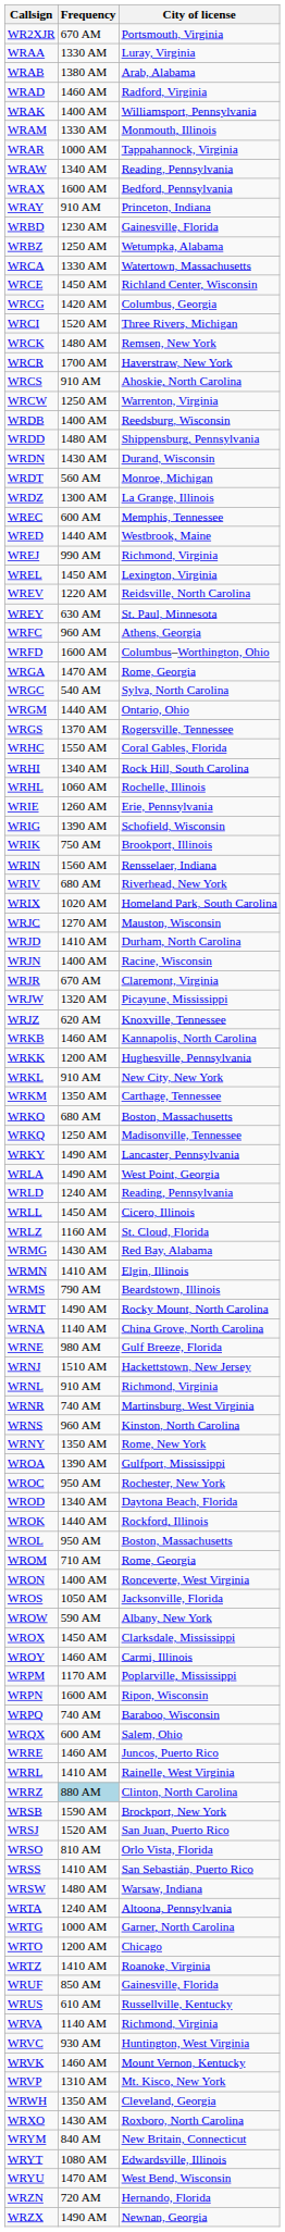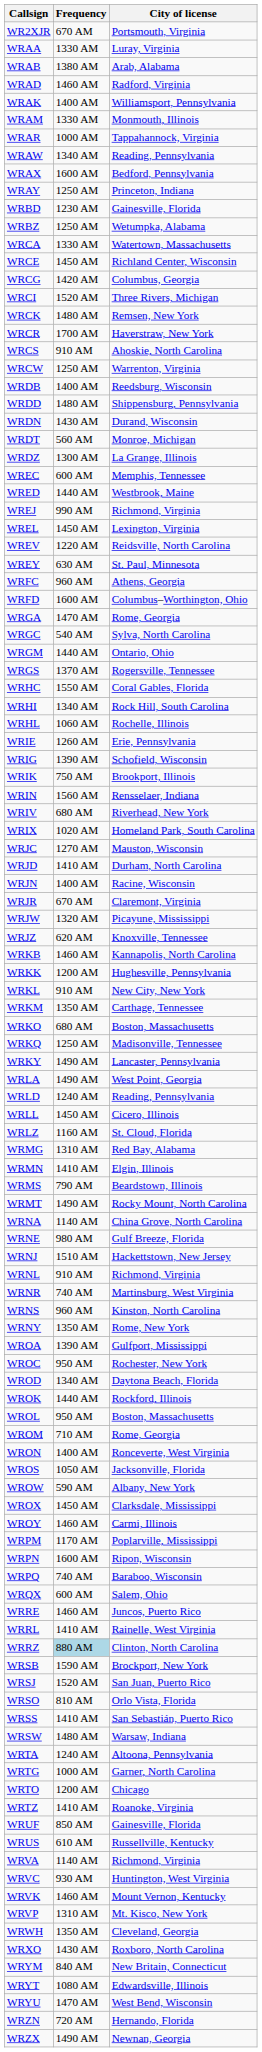 <table class="wikitable sortable">
 <tr>
 <th>Callsign</th>
 <th>Frequency</th>
 <th>City of license</th>
 </tr>
 <tr>
 <td><a href='#'>WR2XJR</a></td>
 <td>670 AM</td>
 <td><a href='#'>Portsmouth, Virginia</a></td>
 </tr>
 <tr>
 <td><a href='#'>WRAA</a></td>
 <td>1330 AM</td>
 <td><a href='#'>Luray, Virginia</a></td>
 </tr>
 <tr>
 <td><a href='#'>WRAB</a></td>
 <td>1380 AM</td>
 <td><a href='#'>Arab, Alabama</a></td>
 </tr>
 <tr>
 <td><a href='#'>WRAD</a></td>
 <td>1460 AM</td>
 <td><a href='#'>Radford, Virginia</a></td>
 </tr>
 <tr>
 <td><a href='#'>WRAK</a></td>
 <td>1400 AM</td>
 <td><a href='#'>Williamsport, Pennsylvania</a></td>
 </tr>
 <tr>
 <td><a href='#'>WRAM</a></td>
 <td>1330 AM</td>
 <td><a href='#'>Monmouth, Illinois</a></td>
 </tr>
 <tr>
 <td><a href='#'>WRAR</a></td>
 <td>1000 AM</td>
 <td><a href='#'>Tappahannock, Virginia</a></td>
 </tr>
 <tr>
 <td><a href='#'>WRAW</a></td>
 <td>1340 AM</td>
 <td><a href='#'>Reading, Pennsylvania</a></td>
 </tr>
 <tr>
 <td><a href='#'>WRAX</a></td>
 <td>1600 AM</td>
 <td><a href='#'>Bedford, Pennsylvania</a></td>
 </tr>
 <tr>
 <td><a href='#'>WRAY</a></td>
-<td>910 AM</td>
+<td>1250 AM</td>
 <td><a href='#'>Princeton, Indiana</a></td>
 </tr>
 <tr>
 <td><a href='#'>WRBD</a></td>
 <td>1230 AM</td>
 <td><a href='#'>Gainesville, Florida</a></td>
 </tr>
 <tr>
 <td><a href='#'>WRBZ</a></td>
 <td>1250 AM</td>
 <td><a href='#'>Wetumpka, Alabama</a></td>
 </tr>
 <tr>
 <td><a href='#'>WRCA</a></td>
 <td>1330 AM</td>
 <td><a href='#'>Watertown, Massachusetts</a></td>
 </tr>
 <tr>
 <td><a href='#'>WRCE</a></td>
 <td>1450 AM</td>
 <td><a href='#'>Richland Center, Wisconsin</a></td>
 </tr>
 <tr>
 <td><a href='#'>WRCG</a></td>
 <td>1420 AM</td>
 <td><a href='#'>Columbus, Georgia</a></td>
 </tr>
 <tr>
 <td><a href='#'>WRCI</a></td>
 <td>1520 AM</td>
 <td><a href='#'>Three Rivers, Michigan</a></td>
 </tr>
 <tr>
 <td><a href='#'>WRCK</a></td>
 <td>1480 AM</td>
 <td><a href='#'>Remsen, New York</a></td>
 </tr>
 <tr>
 <td><a href='#'>WRCR</a></td>
 <td>1700 AM</td>
 <td><a href='#'>Haverstraw, New York</a></td>
 </tr>
 <tr>
 <td><a href='#'>WRCS</a></td>
 <td>910 AM</td>
 <td><a href='#'>Ahoskie, North Carolina</a></td>
 </tr>
 <tr>
 <td><a href='#'>WRCW</a></td>
 <td>1250 AM</td>
 <td><a href='#'>Warrenton, Virginia</a></td>
 </tr>
 <tr>
 <td><a href='#'>WRDB</a></td>
 <td>1400 AM</td>
 <td><a href='#'>Reedsburg, Wisconsin</a></td>
 </tr>
 <tr>
 <td><a href='#'>WRDD</a></td>
 <td>1480 AM</td>
 <td><a href='#'>Shippensburg, Pennsylvania</a></td>
 </tr>
 <tr>
 <td><a href='#'>WRDN</a></td>
 <td>1430 AM</td>
 <td><a href='#'>Durand, Wisconsin</a></td>
 </tr>
 <tr>
 <td><a href='#'>WRDT</a></td>
 <td>560 AM</td>
 <td><a href='#'>Monroe, Michigan</a></td>
 </tr>
 <tr>
 <td><a href='#'>WRDZ</a></td>
 <td>1300 AM</td>
 <td><a href='#'>La Grange, Illinois</a></td>
 </tr>
 <tr>
 <td><a href='#'>WREC</a></td>
 <td>600 AM</td>
 <td><a href='#'>Memphis, Tennessee</a></td>
 </tr>
 <tr>
 <td><a href='#'>WRED</a></td>
 <td>1440 AM</td>
 <td><a href='#'>Westbrook, Maine</a></td>
 </tr>
 <tr>
 <td><a href='#'>WREJ</a></td>
 <td>990 AM</td>
 <td><a href='#'>Richmond, Virginia</a></td>
 </tr>
 <tr>
 <td><a href='#'>WREL</a></td>
 <td>1450 AM</td>
 <td><a href='#'>Lexington, Virginia</a></td>
 </tr>
 <tr>
 <td><a href='#'>WREV</a></td>
 <td>1220 AM</td>
 <td><a href='#'>Reidsville, North Carolina</a></td>
 </tr>
 <tr>
 <td><a href='#'>WREY</a></td>
 <td>630 AM</td>
 <td><a href='#'>St. Paul, Minnesota</a></td>
 </tr>
 <tr>
 <td><a href='#'>WRFC</a></td>
 <td>960 AM</td>
 <td><a href='#'>Athens, Georgia</a></td>
 </tr>
 <tr>
 <td><a href='#'>WRFD</a></td>
 <td>1600 AM</td>
 <td><a href='#'>Columbus</a>–<a href='#'>Worthington, Ohio</a></td>
 </tr>
 <tr>
 <td><a href='#'>WRGA</a></td>
 <td>1470 AM</td>
 <td><a href='#'>Rome, Georgia</a></td>
 </tr>
 <tr>
 <td><a href='#'>WRGC</a></td>
 <td>540 AM</td>
 <td><a href='#'>Sylva, North Carolina</a></td>
 </tr>
 <tr>
 <td><a href='#'>WRGM</a></td>
 <td>1440 AM</td>
 <td><a href='#'>Ontario, Ohio</a></td>
 </tr>
 <tr>
 <td><a href='#'>WRGS</a></td>
 <td>1370 AM</td>
 <td><a href='#'>Rogersville, Tennessee</a></td>
 </tr>
 <tr>
 <td><a href='#'>WRHC</a></td>
 <td>1550 AM</td>
 <td><a href='#'>Coral Gables, Florida</a></td>
 </tr>
 <tr>
 <td><a href='#'>WRHI</a></td>
 <td>1340 AM</td>
 <td><a href='#'>Rock Hill, South Carolina</a></td>
 </tr>
 <tr>
 <td><a href='#'>WRHL</a></td>
 <td>1060 AM</td>
 <td><a href='#'>Rochelle, Illinois</a></td>
 </tr>
 <tr>
 <td><a href='#'>WRIE</a></td>
 <td>1260 AM</td>
 <td><a href='#'>Erie, Pennsylvania</a></td>
 </tr>
 <tr>
 <td><a href='#'>WRIG</a></td>
 <td>1390 AM</td>
 <td><a href='#'>Schofield, Wisconsin</a></td>
 </tr>
 <tr>
 <td><a href='#'>WRIK</a></td>
 <td>750 AM</td>
 <td><a href='#'>Brookport, Illinois</a></td>
 </tr>
 <tr>
 <td><a href='#'>WRIN</a></td>
 <td>1560 AM</td>
 <td><a href='#'>Rensselaer, Indiana</a></td>
 </tr>
 <tr>
 <td><a href='#'>WRIV</a></td>
 <td>680 AM</td>
 <td><a href='#'>Riverhead, New York</a></td>
 </tr>
 <tr>
 <td><a href='#'>WRIX</a></td>
 <td>1020 AM</td>
 <td><a href='#'>Homeland Park, South Carolina</a></td>
 </tr>
 <tr>
 <td><a href='#'>WRJC</a></td>
 <td>1270 AM</td>
 <td><a href='#'>Mauston, Wisconsin</a></td>
 </tr>
 <tr>
 <td><a href='#'>WRJD</a></td>
 <td>1410 AM</td>
 <td><a href='#'>Durham, North Carolina</a></td>
 </tr>
 <tr>
 <td><a href='#'>WRJN</a></td>
 <td>1400 AM</td>
 <td><a href='#'>Racine, Wisconsin</a></td>
 </tr>
 <tr>
 <td><a href='#'>WRJR</a></td>
 <td>670 AM</td>
 <td><a href='#'>Claremont, Virginia</a></td>
 </tr>
 <tr>
 <td><a href='#'>WRJW</a></td>
 <td>1320 AM</td>
 <td><a href='#'>Picayune, Mississippi</a></td>
 </tr>
 <tr>
 <td><a href='#'>WRJZ</a></td>
 <td>620 AM</td>
 <td><a href='#'>Knoxville, Tennessee</a></td>
 </tr>
 <tr>
 <td><a href='#'>WRKB</a></td>
 <td>1460 AM</td>
 <td><a href='#'>Kannapolis, North Carolina</a></td>
 </tr>
 <tr>
 <td><a href='#'>WRKK</a></td>
 <td>1200 AM</td>
 <td><a href='#'>Hughesville, Pennsylvania</a></td>
 </tr>
 <tr>
 <td><a href='#'>WRKL</a></td>
 <td>910 AM</td>
 <td><a href='#'>New City, New York</a></td>
 </tr>
 <tr>
 <td><a href='#'>WRKM</a></td>
 <td>1350 AM</td>
 <td><a href='#'>Carthage, Tennessee</a></td>
 </tr>
 <tr>
 <td><a href='#'>WRKO</a></td>
 <td>680 AM</td>
 <td><a href='#'>Boston, Massachusetts</a></td>
 </tr>
 <tr>
 <td><a href='#'>WRKQ</a></td>
 <td>1250 AM</td>
 <td><a href='#'>Madisonville, Tennessee</a></td>
 </tr>
 <tr>
 <td><a href='#'>WRKY</a></td>
 <td>1490 AM</td>
 <td><a href='#'>Lancaster, Pennsylvania</a></td>
 </tr>
 <tr>
 <td><a href='#'>WRLA</a></td>
 <td>1490 AM</td>
 <td><a href='#'>West Point, Georgia</a></td>
 </tr>
 <tr>
 <td><a href='#'>WRLD</a></td>
 <td>1240 AM</td>
 <td><a href='#'>Reading, Pennsylvania</a></td>
 </tr>
 <tr>
 <td><a href='#'>WRLL</a></td>
 <td>1450 AM</td>
 <td><a href='#'>Cicero, Illinois</a></td>
 </tr>
 <tr>
 <td><a href='#'>WRLZ</a></td>
 <td>1160 AM</td>
 <td><a href='#'>St. Cloud, Florida</a></td>
 </tr>
 <tr>
 <td><a href='#'>WRMG</a></td>
-<td>1430 AM</td>
+<td>1310 AM</td>
 <td><a href='#'>Red Bay, Alabama</a></td>
 </tr>
 <tr>
 <td><a href='#'>WRMN</a></td>
 <td>1410 AM</td>
 <td><a href='#'>Elgin, Illinois</a></td>
 </tr>
 <tr>
 <td><a href='#'>WRMS</a></td>
 <td>790 AM</td>
 <td><a href='#'>Beardstown, Illinois</a></td>
 </tr>
 <tr>
 <td><a href='#'>WRMT</a></td>
 <td>1490 AM</td>
 <td><a href='#'>Rocky Mount, North Carolina</a></td>
 </tr>
 <tr>
 <td><a href='#'>WRNA</a></td>
 <td>1140 AM</td>
 <td><a href='#'>China Grove, North Carolina</a></td>
 </tr>
 <tr>
 <td><a href='#'>WRNE</a></td>
 <td>980 AM</td>
 <td><a href='#'>Gulf Breeze, Florida</a></td>
 </tr>
 <tr>
 <td><a href='#'>WRNJ</a></td>
 <td>1510 AM</td>
 <td><a href='#'>Hackettstown, New Jersey</a></td>
 </tr>
 <tr>
 <td><a href='#'>WRNL</a></td>
 <td>910 AM</td>
 <td><a href='#'>Richmond, Virginia</a></td>
 </tr>
 <tr>
 <td><a href='#'>WRNR</a></td>
 <td>740 AM</td>
 <td><a href='#'>Martinsburg, West Virginia</a></td>
 </tr>
 <tr>
 <td><a href='#'>WRNS</a></td>
 <td>960 AM</td>
 <td><a href='#'>Kinston, North Carolina</a></td>
 </tr>
 <tr>
 <td><a href='#'>WRNY</a></td>
 <td>1350 AM</td>
 <td><a href='#'>Rome, New York</a></td>
 </tr>
 <tr>
 <td><a href='#'>WROA</a></td>
 <td>1390 AM</td>
 <td><a href='#'>Gulfport, Mississippi</a></td>
 </tr>
 <tr>
 <td><a href='#'>WROC</a></td>
 <td>950 AM</td>
 <td><a href='#'>Rochester, New York</a></td>
 </tr>
 <tr>
 <td><a href='#'>WROD</a></td>
 <td>1340 AM</td>
 <td><a href='#'>Daytona Beach, Florida</a></td>
 </tr>
 <tr>
 <td><a href='#'>WROK</a></td>
 <td>1440 AM</td>
 <td><a href='#'>Rockford, Illinois</a></td>
 </tr>
 <tr>
 <td><a href='#'>WROL</a></td>
 <td>950 AM</td>
 <td><a href='#'>Boston, Massachusetts</a></td>
 </tr>
 <tr>
 <td><a href='#'>WROM</a></td>
 <td>710 AM</td>
 <td><a href='#'>Rome, Georgia</a></td>
 </tr>
 <tr>
 <td><a href='#'>WRON</a></td>
 <td>1400 AM</td>
 <td><a href='#'>Ronceverte, West Virginia</a></td>
 </tr>
 <tr>
 <td><a href='#'>WROS</a></td>
 <td>1050 AM</td>
 <td><a href='#'>Jacksonville, Florida</a></td>
 </tr>
 <tr>
 <td><a href='#'>WROW</a></td>
 <td>590 AM</td>
 <td><a href='#'>Albany, New York</a></td>
 </tr>
 <tr>
 <td><a href='#'>WROX</a></td>
 <td>1450 AM</td>
 <td><a href='#'>Clarksdale, Mississippi</a></td>
 </tr>
 <tr>
 <td><a href='#'>WROY</a></td>
 <td>1460 AM</td>
 <td><a href='#'>Carmi, Illinois</a></td>
 </tr>
 <tr>
 <td><a href='#'>WRPM</a></td>
 <td>1170 AM</td>
 <td><a href='#'>Poplarville, Mississippi</a></td>
 </tr>
 <tr>
 <td><a href='#'>WRPN</a></td>
 <td>1600 AM</td>
 <td><a href='#'>Ripon, Wisconsin</a></td>
 </tr>
 <tr>
 <td><a href='#'>WRPQ</a></td>
 <td>740 AM</td>
 <td><a href='#'>Baraboo, Wisconsin</a></td>
 </tr>
 <tr>
 <td><a href='#'>WRQX</a></td>
 <td>600 AM</td>
 <td><a href='#'>Salem, Ohio</a></td>
 </tr>
 <tr>
 <td><a href='#'>WRRE</a></td>
 <td>1460 AM</td>
 <td><a href='#'>Juncos, Puerto Rico</a></td>
 </tr>
 <tr>
 <td><a href='#'>WRRL</a></td>
 <td>1410 AM</td>
 <td><a href='#'>Rainelle, West Virginia</a></td>
 </tr>
 <tr>
 <td><a href='#'>WRRZ</a></td>
 <td style="background: lightblue;">880 AM</td>
 <td><a href='#'>Clinton, North Carolina</a></td>
 </tr>
 <tr>
 <td><a href='#'>WRSB</a></td>
 <td>1590 AM</td>
 <td><a href='#'>Brockport, New York</a></td>
 </tr>
 <tr>
 <td><a href='#'>WRSJ</a></td>
 <td>1520 AM</td>
 <td><a href='#'>San Juan, Puerto Rico</a></td>
 </tr>
 <tr>
 <td><a href='#'>WRSO</a></td>
 <td>810 AM</td>
 <td><a href='#'>Orlo Vista, Florida</a></td>
 </tr>
 <tr>
 <td><a href='#'>WRSS</a></td>
 <td>1410 AM</td>
 <td><a href='#'>San Sebastián, Puerto Rico</a></td>
 </tr>
 <tr>
 <td><a href='#'>WRSW</a></td>
 <td>1480 AM</td>
 <td><a href='#'>Warsaw, Indiana</a></td>
 </tr>
 <tr>
 <td><a href='#'>WRTA</a></td>
 <td>1240 AM</td>
 <td><a href='#'>Altoona, Pennsylvania</a></td>
 </tr>
 <tr>
 <td><a href='#'>WRTG</a></td>
 <td>1000 AM</td>
 <td><a href='#'>Garner, North Carolina</a></td>
 </tr>
 <tr>
 <td><a href='#'>WRTO</a></td>
 <td>1200 AM</td>
 <td><a href='#'>Chicago</a></td>
 </tr>
 <tr>
 <td><a href='#'>WRTZ</a></td>
 <td>1410 AM</td>
 <td><a href='#'>Roanoke, Virginia</a></td>
 </tr>
 <tr>
 <td><a href='#'>WRUF</a></td>
 <td>850 AM</td>
 <td><a href='#'>Gainesville, Florida</a></td>
 </tr>
 <tr>
 <td><a href='#'>WRUS</a></td>
 <td>610 AM</td>
 <td><a href='#'>Russellville, Kentucky</a></td>
 </tr>
 <tr>
 <td><a href='#'>WRVA</a></td>
 <td>1140 AM</td>
 <td><a href='#'>Richmond, Virginia</a></td>
 </tr>
 <tr>
 <td><a href='#'>WRVC</a></td>
 <td>930 AM</td>
 <td><a href='#'>Huntington, West Virginia</a></td>
 </tr>
 <tr>
 <td><a href='#'>WRVK</a></td>
 <td>1460 AM</td>
 <td><a href='#'>Mount Vernon, Kentucky</a></td>
 </tr>
 <tr>
 <td><a href='#'>WRVP</a></td>
 <td>1310 AM</td>
 <td><a href='#'>Mt. Kisco, New York</a></td>
 </tr>
 <tr>
 <td><a href='#'>WRWH</a></td>
 <td>1350 AM</td>
 <td><a href='#'>Cleveland, Georgia</a></td>
 </tr>
 <tr>
 <td><a href='#'>WRXO</a></td>
 <td>1430 AM</td>
 <td><a href='#'>Roxboro, North Carolina</a></td>
 </tr>
 <tr>
 <td><a href='#'>WRYM</a></td>
 <td>840 AM</td>
 <td><a href='#'>New Britain, Connecticut</a></td>
 </tr>
 <tr>
 <td><a href='#'>WRYT</a></td>
 <td>1080 AM</td>
 <td><a href='#'>Edwardsville, Illinois</a></td>
 </tr>
 <tr>
 <td><a href='#'>WRYU</a></td>
 <td>1470 AM</td>
 <td><a href='#'>West Bend, Wisconsin</a></td>
 </tr>
 <tr>
 <td><a href='#'>WRZN</a></td>
 <td>720 AM</td>
 <td><a href='#'>Hernando, Florida</a></td>
 </tr>
 <tr>
 <td><a href='#'>WRZX</a></td>
 <td>1490 AM</td>
 <td><a href='#'>Newnan, Georgia</a></td>
 </tr>
 </table>
